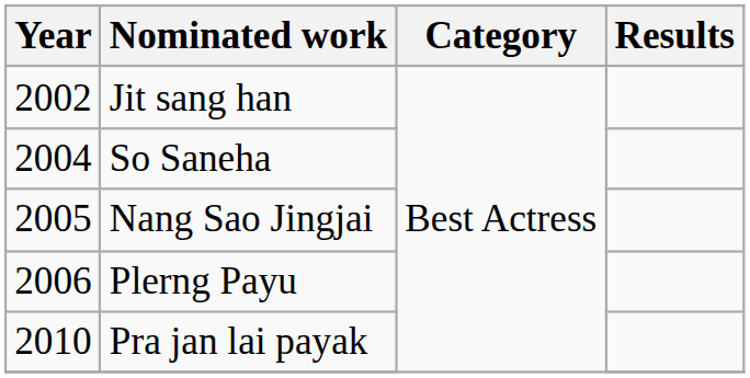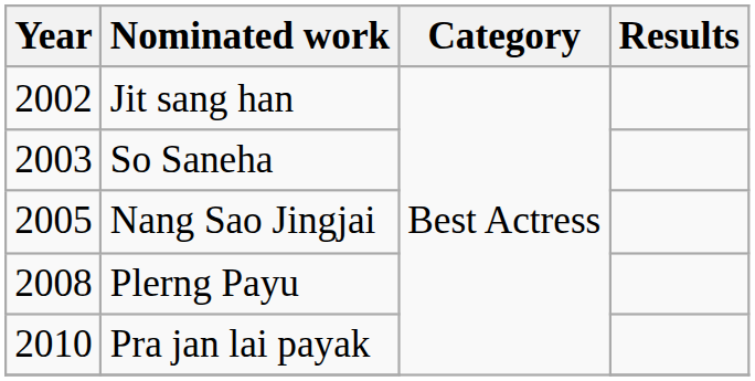 <table class="wikitable">
 <tr>
 <th>Year</th>
 <th>Nominated work</th>
 <th>Category</th>
 <th>Results</th>
 </tr>
 <tr>
 <td rowspan = "1" align = "center">2002</td>
 <td>Jit sang han</td>
 <td rowspan="7">Best Actress</td>
 <td></td>
 </tr>
 <tr>
-<td rowspan = "1" align = "center">2004</td>
+<td rowspan = "1" align = "center">2003</td>
 <td>So Saneha</td>
 <td></td>
 </tr>
 <tr>
 <td rowspan = "1" align = "center">2005</td>
 <td>Nang Sao Jingjai</td>
 <td></td>
 </tr>
 <tr>
-<td rowspan = "1" align = "center">2006</td>
+<td rowspan = "1" align = "center">2008</td>
 <td>Plerng Payu</td>
 <td></td>
 </tr>
 <tr>
 <td rowspan = "1" align = "center">2010</td>
 <td>Pra jan lai payak</td>
 <td></td>
 </tr>
 <tr>
 </tr>
 </table>
